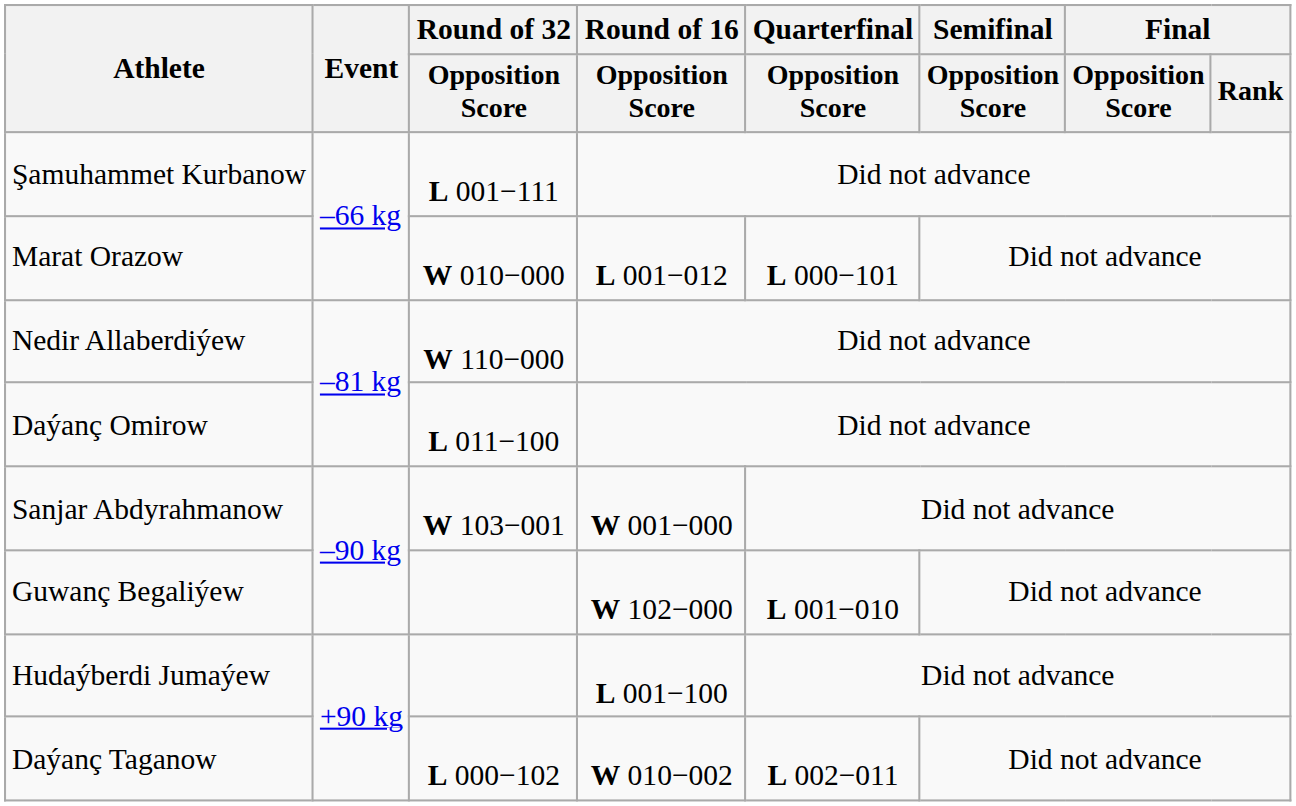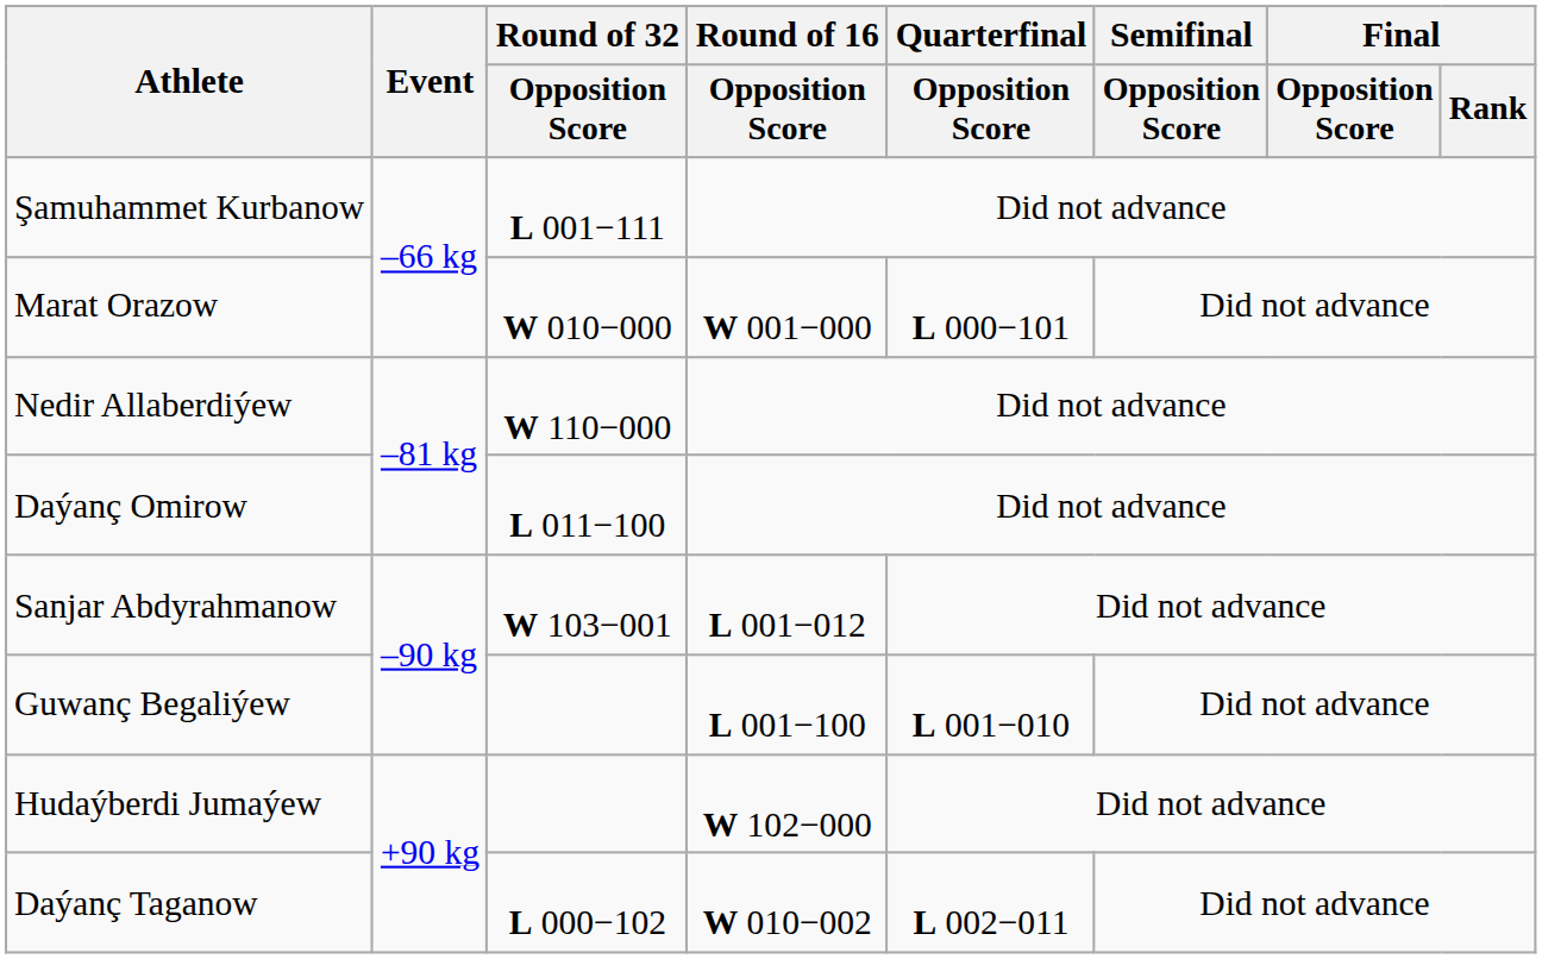 <table class=wikitable style=font-size:90%;text-align:center>
 <tr>
 <th rowspan=2>Athlete</th>
 <th rowspan=2>Event</th>
 <th>Round of 32</th>
 <th>Round of 16</th>
 <th>Quarterfinal</th>
 <th>Semifinal</th>
 <th colspan=2>Final</th>
 </tr>
 <tr style=font-size:95%>
 <th>Opposition<br>Score</th>
 <th>Opposition<br>Score</th>
 <th>Opposition<br>Score</th>
 <th>Opposition<br>Score</th>
 <th>Opposition<br>Score</th>
 <th>Rank</th>
 </tr>
 <tr>
 <td align=left>Şamuhammet Kurbanow</td>
 <td align=left rowspan=2><a href='#'>–66 kg</a></td>
 <td><br><strong>L</strong> 001−111</td>
 <td colspan=5>Did not advance</td>
 </tr>
 <tr>
 <td align=left>Marat Orazow</td>
 <td><br><strong>W</strong> 010−000</td>
-<td><br><strong>L</strong> 001−012</td>
+<td><br><strong>W</strong> 001−000</td>
 <td><br><strong>L</strong> 000−101</td>
 <td colspan=3>Did not advance</td>
 </tr>
 <tr>
 <td align=left>Nedir Allaberdiýew</td>
 <td align=left rowspan=2><a href='#'>–81 kg</a></td>
 <td><br><strong>W</strong> 110−000</td>
 <td colspan=5>Did not advance</td>
 </tr>
 <tr>
 <td align=left>Daýanç Omirow</td>
 <td><br><strong>L</strong> 011−100</td>
 <td colspan=5>Did not advance</td>
 </tr>
 <tr>
 <td align=left>Sanjar Abdyrahmanow</td>
 <td align=left rowspan=2><a href='#'>–90 kg</a></td>
 <td><br><strong>W</strong> 103−001</td>
-<td><br><strong>W</strong> 001−000</td>
+<td><br><strong>L</strong> 001−012</td>
 <td colspan=4>Did not advance</td>
 </tr>
 <tr>
 <td align=left>Guwanç Begaliýew</td>
 <td></td>
-<td><br><strong>W</strong> 102−000</td>
+<td><br><strong>L</strong> 001−100</td>
 <td><br><strong>L</strong> 001−010</td>
 <td colspan=3>Did not advance</td>
 </tr>
 <tr>
 <td align=left>Hudaýberdi Jumaýew</td>
 <td align=left rowspan=2><a href='#'>+90 kg</a></td>
 <td></td>
-<td><br><strong>L</strong> 001−100</td>
+<td><br><strong>W</strong> 102−000</td>
 <td colspan=4>Did not advance</td>
 </tr>
 <tr>
 <td align=left>Daýanç Taganow</td>
 <td><br><strong>L</strong> 000−102</td>
 <td><br><strong>W</strong> 010−002</td>
 <td><br><strong>L</strong> 002−011</td>
 <td colspan=3>Did not advance</td>
 </tr>
 </table>
